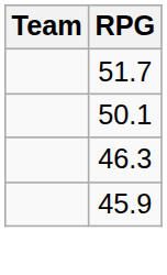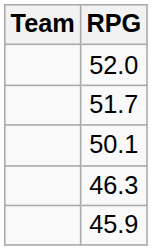 <table class=wikitable>
 <tr>
 <th>Team</th>
 <th>RPG</th>
+</tr>
+<tr>
+<td></td>
+<td align=center>52.0</td>
 </tr>
 <tr>
 <td></td>
 <td align=center>51.7</td>
 </tr>
 <tr>
 <td></td>
 <td align=center>50.1</td>
 </tr>
 <tr>
 <td></td>
 <td align=center>46.3</td>
 </tr>
 <tr>
 <td></td>
 <td align=center>45.9</td>
 </tr>
 </table>
